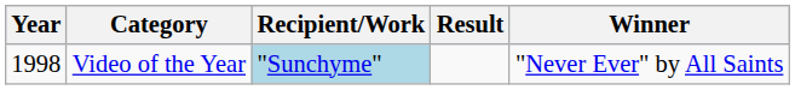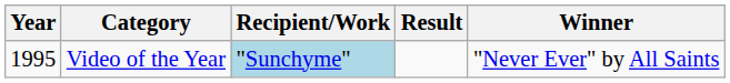 <table class="wikitable">
 <tr style="background:#b0c4de; text-align:center;">
 <th>Year</th>
 <th>Category</th>
 <th>Recipient/Work</th>
 <th>Result</th>
 <th>Winner</th>
 </tr>
 <tr>
-<td>1998</td>
+<td>1995</td>
 <td><a href='#'>Video of the Year</a></td>
 <td style="background: lightblue;">"<a href='#'>Sunchyme</a>"</td>
 <td></td>
 <td>"<a href='#'>Never Ever</a>" by <a href='#'>All Saints</a></td>
 </tr>
 </table>
